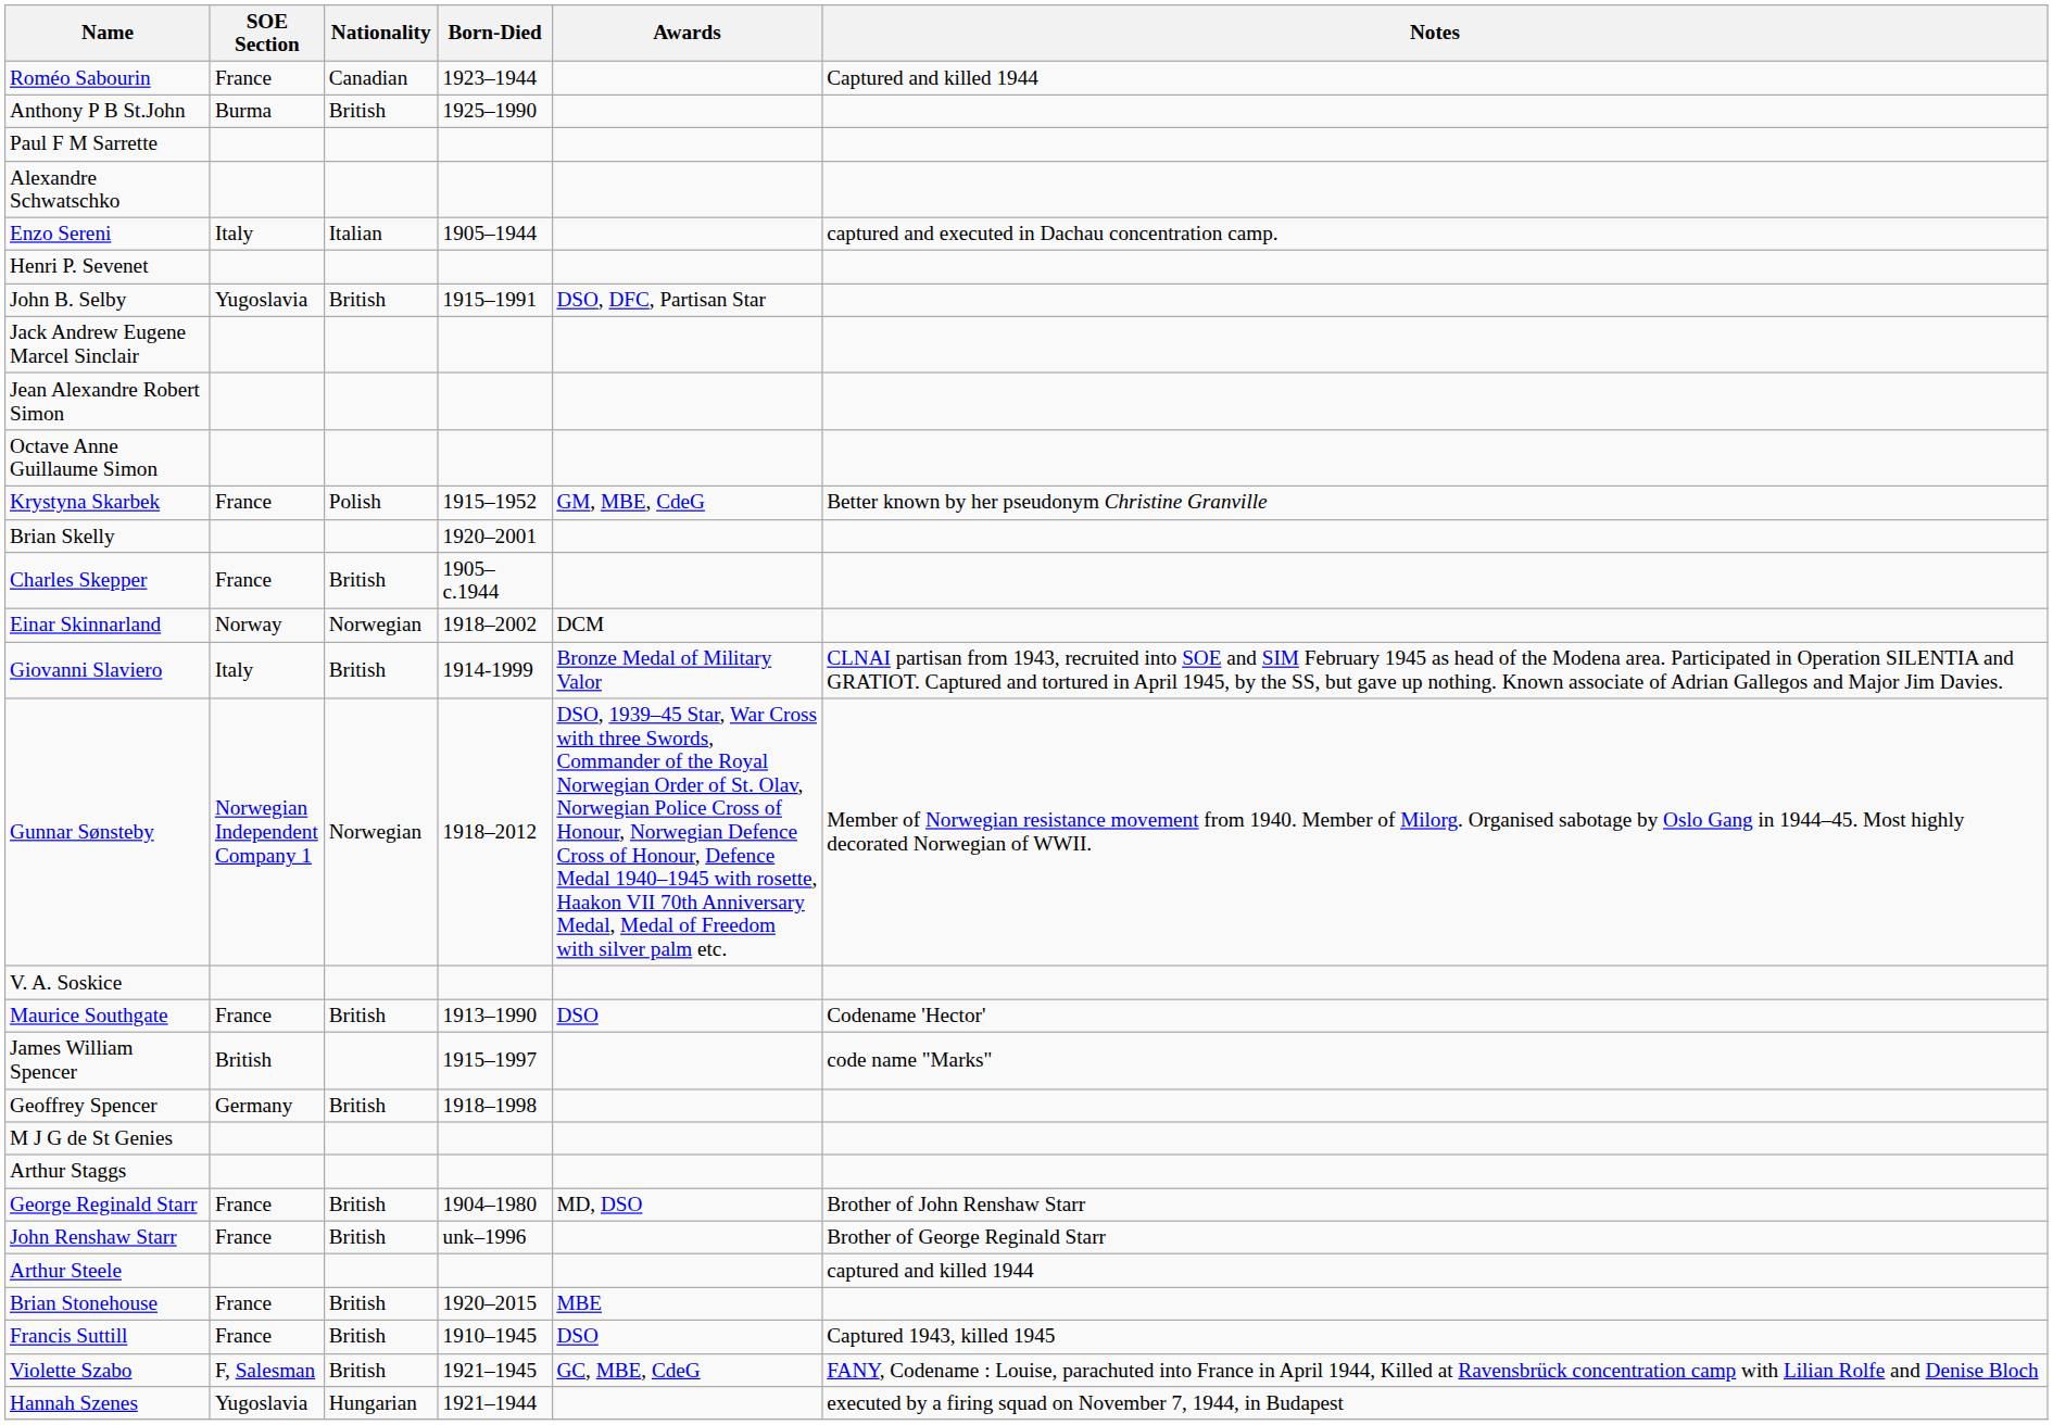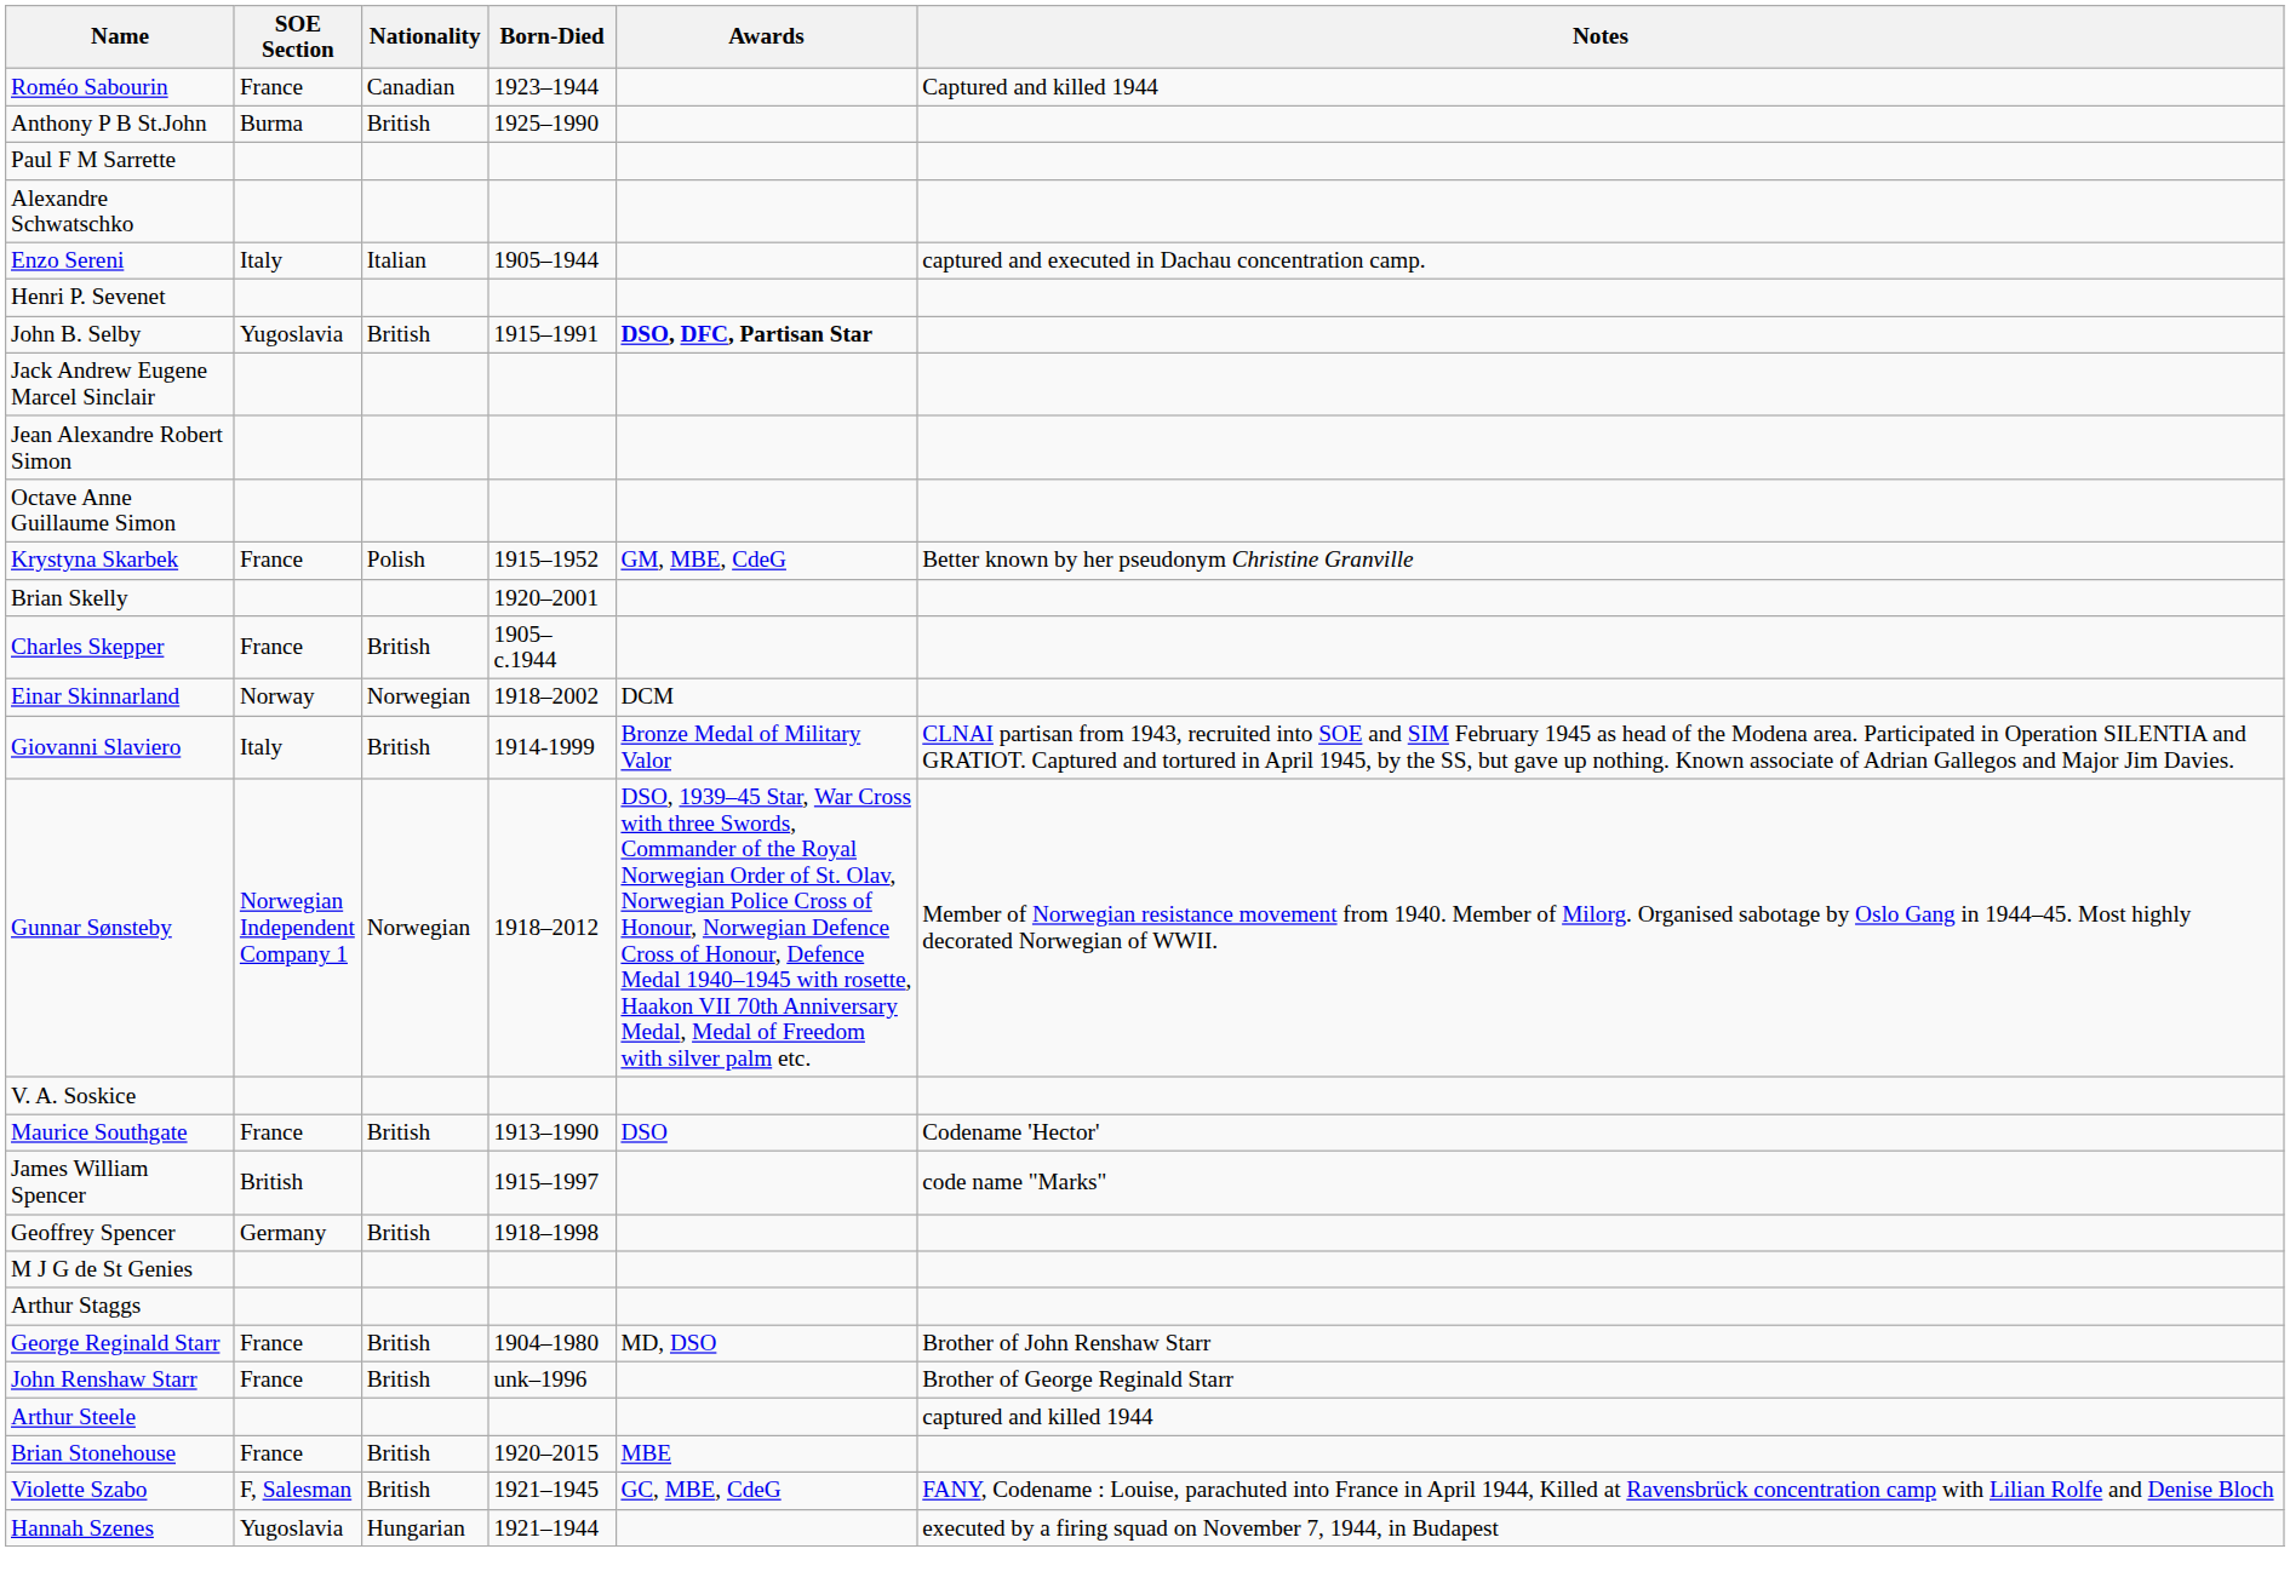 <table class="wikitable">
 <tr>
 <th width="150">Name</th>
 <th width="80">SOE Section</th>
 <th width="80">Nationality</th>
 <th width="80">Born-Died</th>
 <th width="200">Awards</th>
 <th>Notes</th>
 </tr>
 <tr>
 <td><a href='#'>Roméo Sabourin</a></td>
 <td>France</td>
 <td>Canadian</td>
 <td>1923–1944</td>
 <td></td>
 <td>Captured and killed 1944</td>
 </tr>
 <tr>
 <td>Anthony P B St.John</td>
 <td>Burma</td>
 <td>British</td>
 <td>1925–1990</td>
 <td></td>
 <td></td>
 </tr>
 <tr>
 <td>Paul F M Sarrette</td>
 <td></td>
 <td></td>
 <td></td>
 <td></td>
 <td></td>
 </tr>
 <tr>
 <td>Alexandre Schwatschko</td>
 <td></td>
 <td></td>
 <td></td>
 <td></td>
 <td></td>
 </tr>
 <tr>
 <td><a href='#'>Enzo Sereni</a></td>
 <td>Italy</td>
 <td>Italian</td>
 <td>1905–1944</td>
 <td></td>
 <td>captured and executed in Dachau concentration camp.</td>
 </tr>
 <tr>
 <td>Henri P. Sevenet</td>
 <td></td>
 <td></td>
 <td></td>
 <td></td>
 <td></td>
 </tr>
 <tr>
 <td>John B. Selby</td>
 <td>Yugoslavia</td>
 <td>British</td>
 <td>1915–1991</td>
-<td><a href='#'>DSO</a>, <a href='#'>DFC</a>, Partisan Star</td>
+<td><strong><a href='#'>DSO</a>, <a href='#'>DFC</a>, Partisan Star</strong></td>
 <td></td>
 </tr>
 <tr>
 <td>Jack Andrew Eugene Marcel Sinclair</td>
 <td></td>
 <td></td>
 <td></td>
 <td></td>
 <td></td>
 </tr>
 <tr>
 <td>Jean Alexandre Robert Simon</td>
 <td></td>
 <td></td>
 <td></td>
 <td></td>
 <td></td>
 </tr>
 <tr>
 <td>Octave Anne Guillaume Simon</td>
 <td></td>
 <td></td>
 <td></td>
 <td></td>
 <td></td>
 </tr>
 <tr>
 <td><a href='#'>Krystyna Skarbek</a></td>
 <td>France</td>
 <td>Polish</td>
 <td>1915–1952</td>
 <td><a href='#'>GM</a>, <a href='#'>MBE</a>, <a href='#'>CdeG</a></td>
 <td>Better known by her pseudonym <em>Christine Granville</em></td>
 </tr>
 <tr>
 <td>Brian Skelly</td>
 <td></td>
 <td></td>
 <td>1920–2001</td>
 <td></td>
 <td></td>
 </tr>
 <tr>
 <td><a href='#'>Charles Skepper</a></td>
 <td>France</td>
 <td>British</td>
 <td>1905–c.1944</td>
 <td></td>
 <td></td>
 </tr>
 <tr>
 <td><a href='#'>Einar Skinnarland</a></td>
 <td>Norway</td>
 <td>Norwegian</td>
 <td>1918–2002</td>
 <td>DCM</td>
 <td></td>
 </tr>
 <tr>
 <td><a href='#'>Giovanni Slaviero</a></td>
 <td>Italy</td>
 <td>British</td>
 <td>1914-1999</td>
 <td><a href='#'>Bronze Medal of Military Valor</a></td>
 <td><a href='#'>CLNAI</a> partisan from 1943, recruited into <a href='#'>SOE</a> and <a href='#'>SIM</a> February 1945 as head of the Modena area. Participated in Operation SILENTIA and GRATIOT. Captured and tortured in April 1945, by the SS, but gave up nothing. Known associate of Adrian Gallegos and Major Jim Davies.</td>
 </tr>
 <tr>
 <td><a href='#'>Gunnar Sønsteby</a></td>
 <td><a href='#'>Norwegian Independent Company 1</a></td>
 <td>Norwegian</td>
 <td>1918–2012</td>
 <td><a href='#'>DSO</a>, <a href='#'>1939–45 Star</a>, <a href='#'>War Cross with three Swords</a>, <a href='#'>Commander of the Royal Norwegian Order of St. Olav</a>, <a href='#'>Norwegian Police Cross of Honour</a>, <a href='#'>Norwegian Defence Cross of Honour</a>, <a href='#'>Defence Medal 1940–1945 with rosette</a>, <a href='#'>Haakon VII 70th Anniversary Medal</a>, <a href='#'>Medal of Freedom with silver palm</a> etc.</td>
 <td>Member of <a href='#'>Norwegian resistance movement</a> from 1940. Member of <a href='#'>Milorg</a>. Organised sabotage by <a href='#'>Oslo Gang</a> in 1944–45. Most highly decorated Norwegian of WWII.</td>
 </tr>
 <tr>
 <td>V. A. Soskice</td>
 <td></td>
 <td></td>
 <td></td>
 <td></td>
 <td></td>
 </tr>
 <tr>
 <td><a href='#'>Maurice Southgate</a></td>
 <td>France</td>
 <td>British</td>
 <td>1913–1990</td>
 <td><a href='#'>DSO</a></td>
 <td>Codename 'Hector'</td>
 </tr>
 <tr>
 <td>James William Spencer</td>
 <td>British</td>
 <td></td>
 <td>1915–1997</td>
 <td></td>
 <td>code name "Marks"</td>
 </tr>
 <tr>
 <td>Geoffrey Spencer</td>
 <td>Germany</td>
 <td>British</td>
 <td>1918–1998</td>
 <td></td>
 <td></td>
 </tr>
 <tr>
 <td>M J G de St Genies</td>
 <td></td>
 <td></td>
 <td></td>
 <td></td>
 <td></td>
 </tr>
 <tr>
 <td>Arthur Staggs</td>
 <td></td>
 <td></td>
 <td></td>
 <td></td>
 <td></td>
 </tr>
 <tr>
 <td><a href='#'>George Reginald Starr</a></td>
 <td>France</td>
 <td>British</td>
 <td>1904–1980</td>
 <td>MD, <a href='#'>DSO</a></td>
 <td>Brother of John Renshaw Starr</td>
 </tr>
 <tr>
 <td><a href='#'>John Renshaw Starr</a></td>
 <td>France</td>
 <td>British</td>
 <td>unk–1996</td>
 <td></td>
 <td>Brother of George Reginald Starr</td>
 </tr>
 <tr>
 <td><a href='#'>Arthur Steele</a></td>
 <td></td>
 <td></td>
 <td></td>
 <td></td>
 <td>captured and killed 1944</td>
 </tr>
 <tr>
 <td><a href='#'>Brian Stonehouse</a></td>
 <td>France</td>
 <td>British</td>
 <td>1920–2015</td>
 <td><a href='#'>MBE</a></td>
 <td></td>
 </tr>
 <tr>
-<td><a href='#'>Francis Suttill</a></td>
-<td>France</td>
-<td>British</td>
-<td>1910–1945</td>
-<td><a href='#'>DSO</a></td>
-<td>Captured 1943, killed 1945</td>
-</tr>
-<tr>
 <td><a href='#'>Violette Szabo</a></td>
 <td>F, <a href='#'>Salesman</a></td>
 <td>British</td>
 <td>1921–1945</td>
 <td><a href='#'>GC</a>, <a href='#'>MBE</a>, <a href='#'>CdeG</a></td>
 <td><a href='#'>FANY</a>, Codename : Louise, parachuted into France in April 1944, Killed at <a href='#'>Ravensbrück concentration camp</a> with <a href='#'>Lilian Rolfe</a> and <a href='#'>Denise Bloch</a></td>
 </tr>
 <tr>
 <td><a href='#'>Hannah Szenes</a></td>
 <td>Yugoslavia</td>
 <td>Hungarian</td>
 <td>1921–1944</td>
 <td></td>
 <td>executed by a firing squad on November 7, 1944, in Budapest</td>
 </tr>
 <tr>
 </tr>
 </table>
